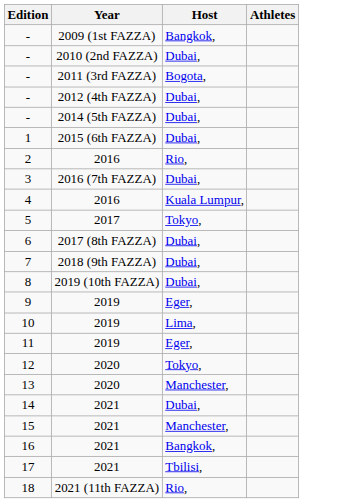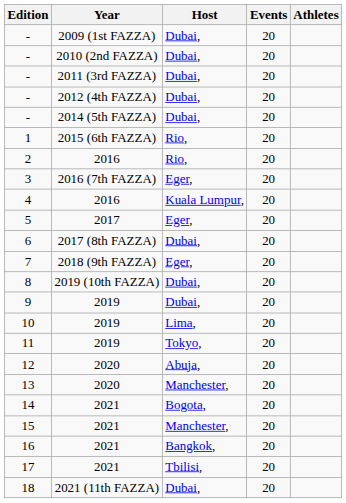 <table class="wikitable">
 <tr>
 <th>Edition</th>
 <th>Year</th>
 <th>Host</th>
+<th>Events</th>
 <th>Athletes</th>
 </tr>
 <tr>
 <td align=center>-</td>
 <td align=center>2009 (1st FAZZA)</td>
-<td><a href='#'>Bangkok</a>, </td>
+<td><a href='#'>Dubai</a>, </td>
+<td align=center>20</td>
 <td align=center></td>
 </tr>
 <tr>
 <td align=center>-</td>
 <td align=center>2010 (2nd FAZZA)</td>
 <td><a href='#'>Dubai</a>, </td>
+<td align=center>20</td>
 <td align=center></td>
 </tr>
 <tr>
 <td align=center>-</td>
 <td align=center>2011 (3rd FAZZA)</td>
-<td><a href='#'>Bogota</a>, </td>
+<td><a href='#'>Dubai</a>, </td>
+<td align=center>20</td>
 <td align=center></td>
 </tr>
 <tr>
 <td align=center>-</td>
 <td align=center>2012 (4th FAZZA)</td>
 <td><a href='#'>Dubai</a>, </td>
+<td align=center>20</td>
 <td align=center></td>
 </tr>
 <tr>
 <td align=center>-</td>
 <td align=center>2014 (5th FAZZA)</td>
 <td><a href='#'>Dubai</a>, </td>
+<td align=center>20</td>
 <td align=center></td>
 </tr>
 <tr>
 <td align=center>1</td>
 <td align=center>2015 (6th FAZZA)</td>
-<td><a href='#'>Dubai</a>, </td>
+<td><a href='#'>Rio</a>, </td>
+<td align=center>20</td>
 <td align=center></td>
 </tr>
 <tr>
 <td align=center>2</td>
 <td align=center>2016</td>
 <td><a href='#'>Rio</a>, </td>
+<td align=center>20</td>
 <td align=center></td>
 </tr>
 <tr>
 <td align=center>3</td>
 <td align=center>2016 (7th FAZZA)</td>
-<td><a href='#'>Dubai</a>, </td>
+<td><a href='#'>Eger</a>, </td>
+<td align=center>20</td>
 <td align=center></td>
 </tr>
 <tr>
 <td align=center>4</td>
 <td align=center>2016</td>
 <td><a href='#'>Kuala Lumpur</a>, </td>
+<td align=center>20</td>
 <td align=center></td>
 </tr>
 <tr>
 <td align=center>5</td>
 <td align=center>2017</td>
-<td><a href='#'>Tokyo</a>, </td>
+<td><a href='#'>Eger</a>, </td>
+<td align=center>20</td>
 <td align=center></td>
 </tr>
 <tr>
 <td align=center>6</td>
 <td align=center>2017 (8th FAZZA)</td>
 <td><a href='#'>Dubai</a>, </td>
+<td align=center>20</td>
 <td align=center></td>
 </tr>
 <tr>
 <td align=center>7</td>
 <td align=center>2018 (9th FAZZA)</td>
-<td><a href='#'>Dubai</a>, </td>
+<td><a href='#'>Eger</a>, </td>
+<td align=center>20</td>
 <td align=center></td>
 </tr>
 <tr>
 <td align=center>8</td>
 <td align=center>2019 (10th FAZZA)</td>
 <td><a href='#'>Dubai</a>, </td>
+<td align=center>20</td>
 <td align=center></td>
 </tr>
 <tr>
 <td align=center>9</td>
 <td align=center>2019</td>
-<td><a href='#'>Eger</a>, </td>
+<td><a href='#'>Dubai</a>, </td>
+<td align=center>20</td>
 <td align=center></td>
 </tr>
 <tr>
 <td align=center>10</td>
 <td align=center>2019</td>
 <td><a href='#'>Lima</a>, </td>
+<td align=center>20</td>
 <td align=center></td>
 </tr>
 <tr>
 <td align=center>11</td>
 <td align=center>2019</td>
-<td><a href='#'>Eger</a>, </td>
+<td><a href='#'>Tokyo</a>, </td>
+<td align=center>20</td>
 <td align=center></td>
 </tr>
 <tr>
 <td align=center>12</td>
 <td align=center>2020</td>
-<td><a href='#'>Tokyo</a>, </td>
+<td><a href='#'>Abuja</a>, </td>
+<td align=center>20</td>
 <td align=center></td>
 </tr>
 <tr>
 <td align=center>13</td>
 <td align=center>2020</td>
 <td><a href='#'>Manchester</a>, </td>
+<td align=center>20</td>
 <td align=center></td>
 </tr>
 <tr>
 <td align=center>14</td>
 <td align=center>2021</td>
-<td><a href='#'>Dubai</a>, </td>
+<td><a href='#'>Bogota</a>, </td>
+<td align=center>20</td>
 <td align=center></td>
 </tr>
 <tr>
 <td align=center>15</td>
 <td align=center>2021</td>
 <td><a href='#'>Manchester</a>, </td>
+<td align=center>20</td>
 <td align=center></td>
 </tr>
 <tr>
 <td align=center>16</td>
 <td align=center>2021</td>
 <td><a href='#'>Bangkok</a>, </td>
+<td align=center>20</td>
 <td align=center></td>
 </tr>
 <tr>
 <td align=center>17</td>
 <td align=center>2021</td>
 <td><a href='#'>Tbilisi</a>, </td>
+<td align=center>20</td>
 <td align=center></td>
 </tr>
 <tr>
 <td align=center>18</td>
 <td align=center>2021 (11th FAZZA)</td>
-<td><a href='#'>Rio</a>, </td>
+<td><a href='#'>Dubai</a>, </td>
+<td align=center>20</td>
 <td align=center></td>
 </tr>
 </table>
